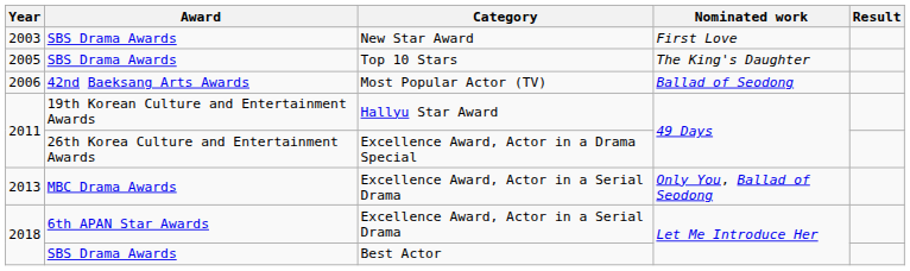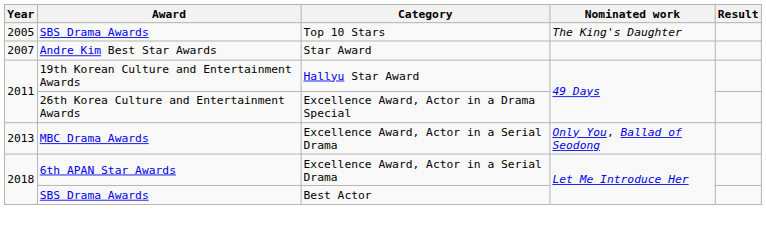 <table class="wikitable">
 <tr>
 <th>Year</th>
 <th>Award</th>
 <th>Category</th>
 <th>Nominated work</th>
 <th>Result</th>
 </tr>
 <tr>
-<td>2003</td>
-<td><a href='#'>SBS Drama Awards</a></td>
-<td>New Star Award</td>
-<td><em>First Love</em></td>
-<td></td>
-</tr>
-<tr>
 <td>2005</td>
 <td><a href='#'>SBS Drama Awards</a></td>
 <td>Top 10 Stars</td>
 <td><em>The King's Daughter</em></td>
 <td></td>
 </tr>
 <tr>
-<td>2006</td>
-<td><a href='#'>42nd</a> <a href='#'>Baeksang Arts Awards</a></td>
-<td>Most Popular Actor (TV)</td>
-<td><em><a href='#'>Ballad of Seodong</a></em></td>
+<td>2007</td>
+<td><a href='#'>Andre Kim</a> Best Star Awards</td>
+<td>Star Award</td>
+<td></td>
 <td></td>
 </tr>
 <tr>
 <td rowspan=2>2011</td>
 <td>19th Korean Culture and Entertainment Awards</td>
 <td><a href='#'>Hallyu</a> Star Award</td>
 <td rowspan=2><em><a href='#'>49 Days</a></em></td>
 <td></td>
 </tr>
 <tr>
 <td>26th Korea Culture and Entertainment Awards</td>
 <td>Excellence Award, Actor in a Drama Special</td>
 <td></td>
 </tr>
 <tr>
 <td>2013</td>
 <td><a href='#'>MBC Drama Awards</a></td>
 <td>Excellence Award, Actor in a Serial Drama</td>
 <td><em><a href='#'>Only You</a></em>, <em><a href='#'>Ballad of Seodong</a></em></td>
 <td></td>
 </tr>
 <tr>
 <td rowspan=2>2018</td>
 <td><a href='#'>6th APAN Star Awards</a></td>
 <td>Excellence Award, Actor in a Serial Drama</td>
 <td rowspan=2><em><a href='#'>Let Me Introduce Her</a></em></td>
 <td></td>
 </tr>
 <tr>
 <td><a href='#'>SBS Drama Awards</a></td>
 <td>Best Actor</td>
 <td></td>
 </tr>
 </table>
